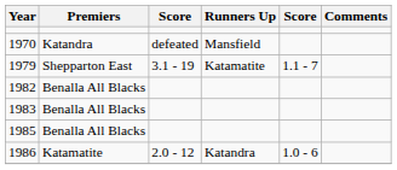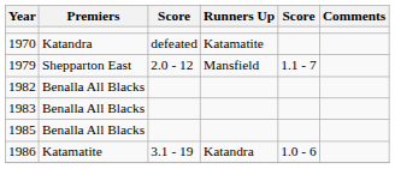 <table class="wikitable sortable">
 <tr>
 <th>Year</th>
 <th><span><strong>Premiers</strong></span></th>
 <th>Score</th>
 <th>Runners Up</th>
 <th>Score</th>
 <th>Comments</th>
 </tr>
 <tr>
 <td></td>
 <td></td>
 <td></td>
 <td></td>
 <td></td>
 <td></td>
 </tr>
 <tr>
 <td>1970</td>
 <td>Katandra</td>
 <td>defeated</td>
-<td>Mansfield</td>
+<td>Katamatite</td>
 <td></td>
 <td></td>
 </tr>
 <tr>
 <td>1979</td>
 <td>Shepparton East</td>
-<td>3.1 - 19</td>
-<td>Katamatite</td>
+<td>2.0 - 12</td>
+<td>Mansfield</td>
 <td>1.1 - 7</td>
 <td></td>
 </tr>
 <tr>
 <td>1982</td>
 <td>Benalla All Blacks</td>
 <td></td>
 <td></td>
 <td></td>
 <td></td>
 </tr>
 <tr>
 <td>1983</td>
 <td>Benalla All Blacks</td>
 <td></td>
 <td></td>
 <td></td>
 <td></td>
 </tr>
 <tr>
 <td>1985</td>
 <td>Benalla All Blacks</td>
 <td></td>
 <td></td>
 <td></td>
 <td></td>
 </tr>
 <tr>
 <td>1986</td>
 <td>Katamatite</td>
-<td>2.0 - 12</td>
+<td>3.1 - 19</td>
 <td>Katandra</td>
 <td>1.0 - 6</td>
 <td></td>
 </tr>
 <tr>
 </tr>
 </table>
